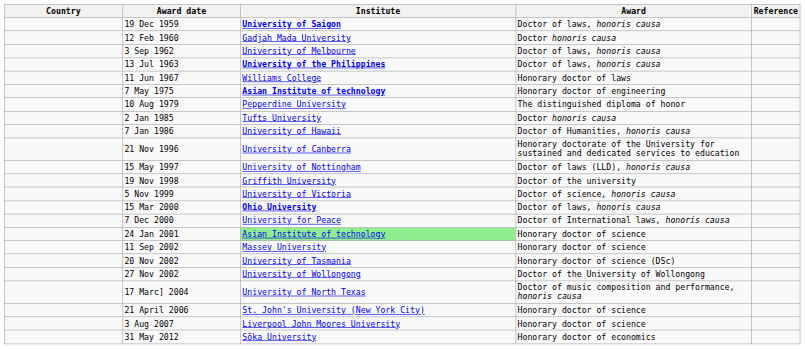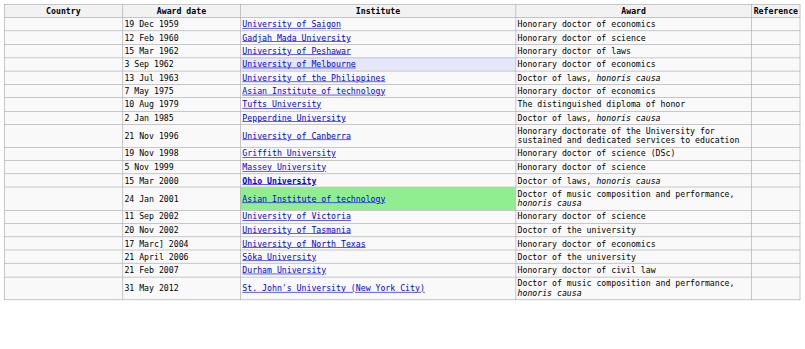 <table class="wikitable" width="100%">
 <tr>
 <th width="15%">Country</th>
 <th width="15%">Award date</th>
 <th width="35%">Institute</th>
 <th width="30%">Award</th>
 <th width="5%">Reference</th>
 </tr>
 <tr>
 <td></td>
 <td>19 Dec 1959</td>
-<td><strong><a href='#'>University of Saigon</a></strong></td>
-<td>Doctor of laws, <em>honoris causa</em></td>
+<td><a href='#'>University of Saigon</a></td>
+<td>Honorary doctor of economics</td>
 <td></td>
 </tr>
 <tr>
 <td></td>
 <td>12 Feb 1960</td>
 <td><a href='#'>Gadjah Mada University</a></td>
-<td>Doctor <em>honoris causa</em></td>
+<td>Honorary doctor of science</td>
+<td></td>
+</tr>
+<tr>
+<td></td>
+<td>15 Mar 1962</td>
+<td><a href='#'>University of Peshawar</a></td>
+<td>Honorary doctor of laws</td>
 <td></td>
 </tr>
 <tr>
 <td></td>
 <td>3 Sep 1962</td>
-<td><a href='#'>University of Melbourne</a></td>
+<td style="background: lavender;"><a href='#'>University of Melbourne</a></td>
+<td>Honorary doctor of economics</td>
+<td></td>
+</tr>
+<tr>
+<td></td>
+<td>13 Jul 1963</td>
+<td><a href='#'>University of the Philippines</a></td>
 <td>Doctor of laws, <em>honoris causa</em></td>
 <td></td>
 </tr>
 <tr>
 <td></td>
-<td>13 Jul 1963</td>
-<td><strong><a href='#'>University of the Philippines</a></strong></td>
-<td>Doctor of laws, <em>honoris causa</em></td>
-<td></td>
-</tr>
-<tr>
-<td></td>
-<td>11 Jun 1967</td>
-<td><a href='#'>Williams College</a></td>
-<td>Honorary doctor of laws</td>
-<td></td>
-</tr>
-<tr>
-<td></td>
 <td>7 May 1975</td>
-<td><strong><a href='#'>Asian Institute of technology</a></strong></td>
-<td>Honorary doctor of engineering</td>
+<td><a href='#'>Asian Institute of technology</a></td>
+<td>Honorary doctor of economics</td>
 <td></td>
 </tr>
 <tr>
 <td></td>
 <td>10 Aug 1979</td>
-<td><a href='#'>Pepperdine University</a></td>
+<td><a href='#'>Tufts University</a></td>
 <td>The distinguished diploma of honor</td>
 <td></td>
 </tr>
 <tr>
 <td></td>
 <td>2 Jan 1985</td>
-<td><a href='#'>Tufts University</a></td>
-<td>Doctor <em>honoris causa</em></td>
-<td></td>
-</tr>
-<tr>
-<td></td>
-<td>7 Jan 1986</td>
-<td><a href='#'>University of Hawaii</a></td>
-<td>Doctor of Humanities, <em>honoris causa</em></td>
+<td><a href='#'>Pepperdine University</a></td>
+<td>Doctor of laws, <em>honoris causa</em></td>
 <td></td>
 </tr>
 <tr>
 <td></td>
 <td>21 Nov 1996</td>
 <td><a href='#'>University of Canberra</a></td>
 <td>Honorary doctorate of the University for sustained and dedicated services to education</td>
 <td></td>
 </tr>
 <tr>
 <td></td>
-<td>15 May 1997</td>
-<td><a href='#'>University of Nottingham</a></td>
-<td>Doctor of laws (LLD), <em>honoris causa</em></td>
-<td></td>
-</tr>
-<tr>
-<td></td>
 <td>19 Nov 1998</td>
 <td><a href='#'>Griffith University</a></td>
-<td>Doctor of the university</td>
+<td>Honorary doctor of science (DSc)</td>
 <td></td>
 </tr>
 <tr>
 <td></td>
 <td>5 Nov 1999</td>
-<td><a href='#'>University of Victoria</a></td>
-<td>Doctor of science, <em>honoris causa</em></td>
+<td><a href='#'>Massey University</a></td>
+<td>Honorary doctor of science</td>
 <td></td>
 </tr>
 <tr>
 <td></td>
 <td>15 Mar 2000</td>
 <td><strong><a href='#'>Ohio University</a></strong></td>
 <td>Doctor of laws, <em>honoris causa</em></td>
 <td></td>
 </tr>
 <tr>
 <td></td>
-<td>7 Dec 2000</td>
-<td><a href='#'>University for Peace</a></td>
-<td>Doctor of International laws, <em>honoris causa</em></td>
-<td></td>
-</tr>
-<tr>
-<td></td>
 <td>24 Jan 2001</td>
 <td style="background: lightgreen;"><a href='#'>Asian Institute of technology</a></td>
-<td>Honorary doctor of science</td>
+<td>Doctor of music composition and performance, <em>honoris causa</em></td>
 <td></td>
 </tr>
 <tr>
 <td></td>
 <td>11 Sep 2002</td>
-<td><a href='#'>Massey University</a></td>
+<td><a href='#'>University of Victoria</a></td>
 <td>Honorary doctor of science</td>
 <td></td>
 </tr>
 <tr>
 <td></td>
 <td>20 Nov 2002</td>
 <td><a href='#'>University of Tasmania</a></td>
-<td>Honorary doctor of science (DSc)</td>
-<td></td>
-</tr>
-<tr>
-<td></td>
-<td>27 Nov 2002</td>
-<td><a href='#'>University of Wollongong</a></td>
-<td>Doctor of the University of Wollongong</td>
+<td>Doctor of the university</td>
 <td></td>
 </tr>
 <tr>
 <td></td>
 <td>17 Marc] 2004</td>
 <td><a href='#'>University of North Texas</a></td>
-<td>Doctor of music composition and performance, <em>honoris causa</em></td>
+<td>Honorary doctor of economics</td>
 <td></td>
 </tr>
 <tr>
 <td></td>
 <td>21 April 2006</td>
-<td><a href='#'>St. John's University (New York City)</a></td>
-<td>Honorary doctor of science</td>
+<td><a href='#'>Sōka University</a></td>
+<td>Doctor of the university</td>
 <td></td>
 </tr>
 <tr>
 <td></td>
-<td>3 Aug 2007</td>
-<td><a href='#'>Liverpool John Moores University</a></td>
-<td>Honorary doctor of science</td>
+<td>21 Feb 2007</td>
+<td><a href='#'>Durham University</a></td>
+<td>Honorary doctor of civil law</td>
 <td></td>
 </tr>
 <tr>
 <td></td>
 <td>31 May 2012</td>
-<td><a href='#'>Sōka University</a></td>
-<td>Honorary doctor of economics</td>
+<td><a href='#'>St. John's University (New York City)</a></td>
+<td>Doctor of music composition and performance, <em>honoris causa</em></td>
 <td></td>
 </tr>
 </table>
